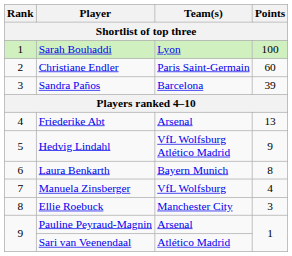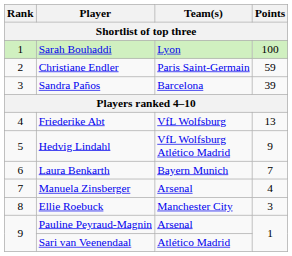 <table class="wikitable" style="text-align:center">
 <tr>
 <th>Rank</th>
 <th>Player</th>
 <th>Team(s)</th>
 <th>Points</th>
 </tr>
 <tr>
 <th colspan=4>Shortlist of top three</th>
 </tr>
 <tr bgcolor="#D0F0C0">
 <td>1</td>
 <td align=left> <a href='#'>Sarah Bouhaddi</a></td>
 <td align=left> <a href='#'>Lyon</a></td>
 <td>100</td>
 </tr>
 <tr>
 <td>2</td>
 <td align=left> <a href='#'>Christiane Endler</a></td>
 <td align=left> <a href='#'>Paris Saint-Germain</a></td>
-<td>60</td>
+<td>59</td>
 </tr>
 <tr>
 <td>3</td>
 <td align=left> <a href='#'>Sandra Paños</a></td>
 <td align=left> <a href='#'>Barcelona</a></td>
 <td>39</td>
 </tr>
 <tr>
 <th colspan=4>Players ranked 4–10</th>
 </tr>
 <tr>
 <td>4</td>
 <td align=left> <a href='#'>Friederike Abt</a></td>
-<td align=left> <a href='#'>Arsenal</a></td>
+<td align=left> <a href='#'>VfL Wolfsburg</a></td>
 <td>13</td>
 </tr>
 <tr>
 <td>5</td>
 <td align=left> <a href='#'>Hedvig Lindahl</a></td>
 <td align=left> <a href='#'>VfL Wolfsburg</a><br> <a href='#'>Atlético Madrid</a></td>
 <td>9</td>
 </tr>
 <tr>
 <td>6</td>
 <td align=left> <a href='#'>Laura Benkarth</a></td>
 <td align=left> <a href='#'>Bayern Munich</a></td>
-<td>8</td>
+<td>7</td>
 </tr>
 <tr>
 <td>7</td>
 <td align=left> <a href='#'>Manuela Zinsberger</a></td>
-<td align=left> <a href='#'>VfL Wolfsburg</a></td>
+<td align=left> <a href='#'>Arsenal</a></td>
 <td>4</td>
 </tr>
 <tr>
 <td>8</td>
 <td align=left> <a href='#'>Ellie Roebuck</a></td>
 <td align=left> <a href='#'>Manchester City</a></td>
 <td>3</td>
 </tr>
 <tr>
 <td rowspan=2>9</td>
 <td align=left> <a href='#'>Pauline Peyraud-Magnin</a></td>
 <td align=left> <a href='#'>Arsenal</a></td>
 <td rowspan=2>1</td>
 </tr>
 <tr>
 <td align=left> <a href='#'>Sari van Veenendaal</a></td>
 <td align=left> <a href='#'>Atlético Madrid</a></td>
 </tr>
 </table>
